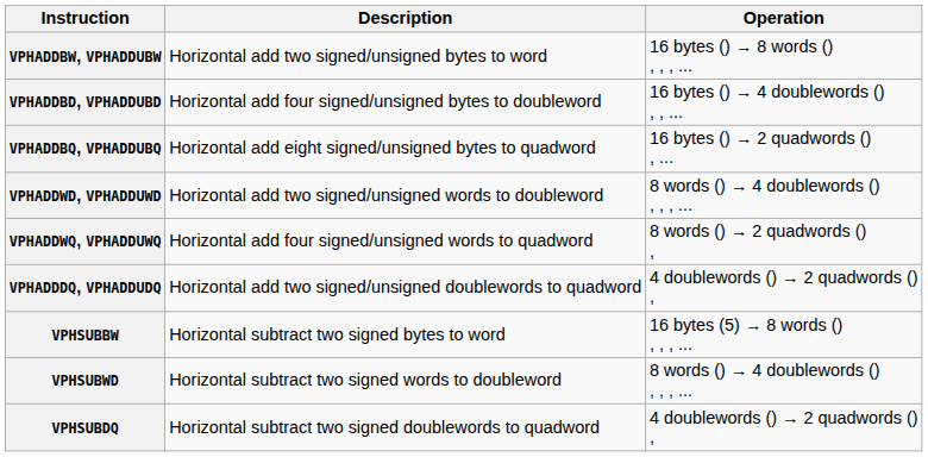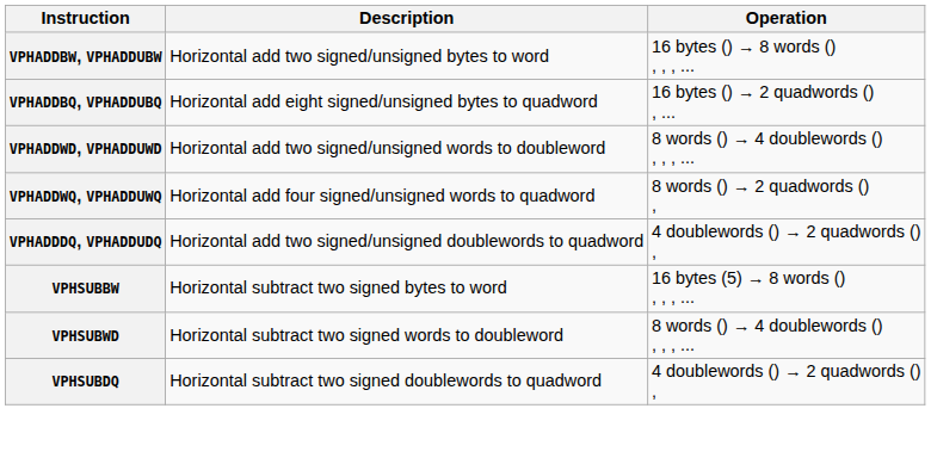 <table class="wikitable plainrowheaders">
 <tr>
 <th scope="col">Instruction</th>
 <th scope="col">Description</th>
 <th scope="col">Operation</th>
 </tr>
 <tr>
 <th scope="row"><code>VPHADDBW</code>, <code>VPHADDUBW</code></th>
 <td>Horizontal add two signed/unsigned bytes to word</td>
 <td>16 bytes () → 8 words ()<br>, , , ...</td>
-</tr>
-<tr>
-<th scope="row"><code>VPHADDBD</code>, <code>VPHADDUBD</code></th>
-<td>Horizontal add four signed/unsigned bytes to doubleword</td>
-<td>16 bytes () → 4 doublewords ()<br>, , ...</td>
 </tr>
 <tr>
 <th scope="row"><code>VPHADDBQ</code>, <code>VPHADDUBQ</code></th>
 <td>Horizontal add eight signed/unsigned bytes to quadword</td>
 <td>16 bytes () → 2 quadwords ()<br>, ...</td>
 </tr>
 <tr>
 <th scope="row"><code>VPHADDWD</code>, <code>VPHADDUWD</code></th>
 <td>Horizontal add two signed/unsigned words to doubleword</td>
 <td>8 words  () → 4 doublewords ()<br>, , , ...</td>
 </tr>
 <tr>
 <th scope="row"><code>VPHADDWQ</code>, <code>VPHADDUWQ</code></th>
 <td>Horizontal add four signed/unsigned words to quadword</td>
 <td>8 words  () → 2 quadwords ()<br>, </td>
 </tr>
 <tr>
 <th scope="row"><code>VPHADDDQ</code>, <code>VPHADDUDQ</code></th>
 <td>Horizontal add two signed/unsigned doublewords to quadword</td>
 <td>4 doublewords  () → 2 quadwords ()<br>, </td>
 </tr>
 <tr>
 <th scope="row"><code>VPHSUBBW</code></th>
 <td>Horizontal subtract two signed bytes to word</td>
 <td>16 bytes (5) → 8 words ()<br>, , , ...</td>
 </tr>
 <tr>
 <th scope="row"><code>VPHSUBWD</code></th>
 <td>Horizontal subtract two signed words to doubleword</td>
 <td>8 words  () → 4 doublewords ()<br>, , , ...</td>
 </tr>
 <tr>
 <th scope="row"><code>VPHSUBDQ</code></th>
 <td>Horizontal subtract two signed doublewords to quadword</td>
 <td>4 doublewords  () → 2 quadwords ()<br>, </td>
 </tr>
 </table>
